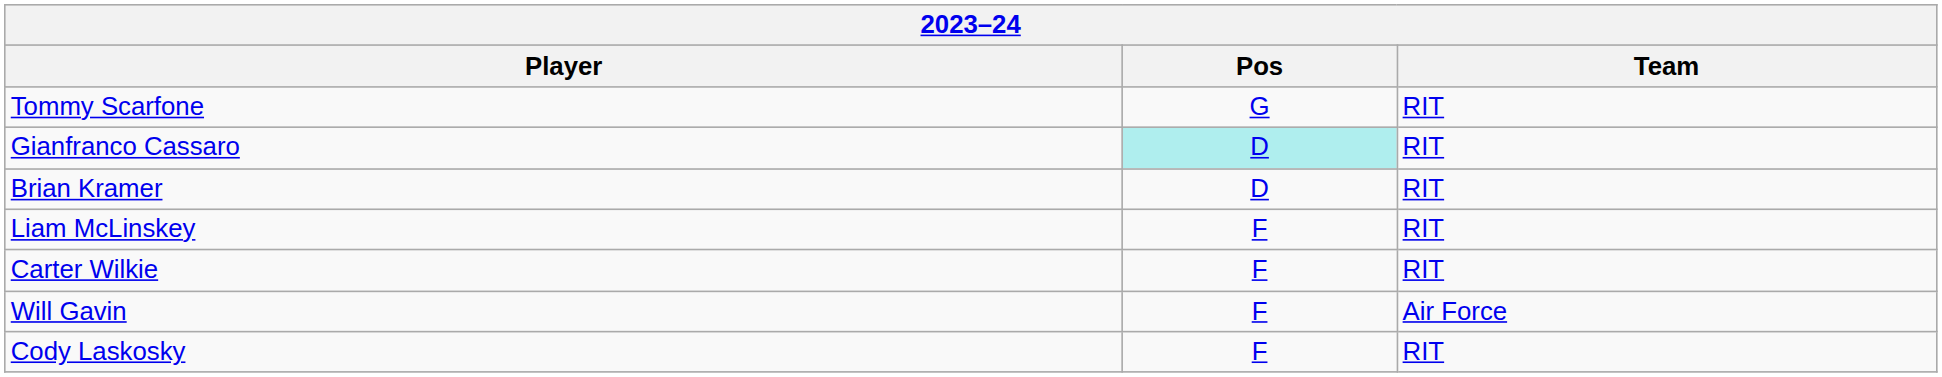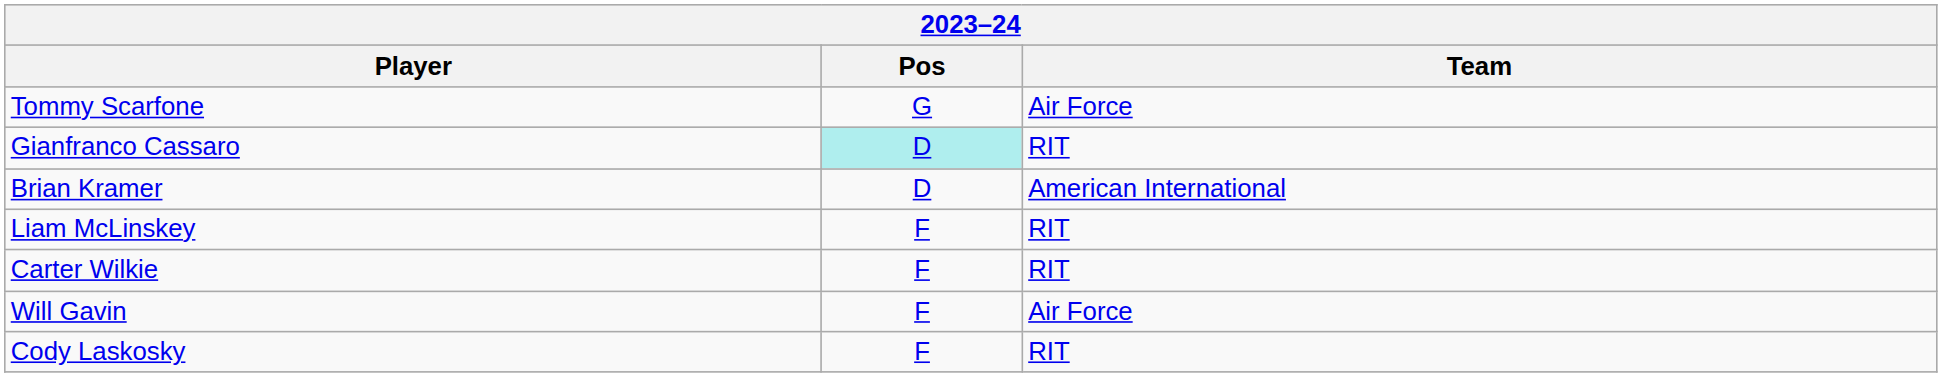 <table class="wikitable" width=95%>
 <tr>
 <th colspan=3><a href='#'>2023–24</a></th>
 </tr>
 <tr>
 <th>Player</th>
 <th>Pos</th>
 <th>Team</th>
 </tr>
 <tr>
 <td><a href='#'>Tommy Scarfone</a></td>
 <td style="text-align:center;"><a href='#'>G</a></td>
-<td><a href='#'>RIT</a></td>
+<td><a href='#'>Air Force</a></td>
 </tr>
 <tr>
 <td><a href='#'>Gianfranco Cassaro</a></td>
 <td style="background: paleturquoise; text-align:center;"><a href='#'>D</a></td>
 <td><a href='#'>RIT</a></td>
 </tr>
 <tr>
 <td><a href='#'>Brian Kramer</a></td>
 <td style="text-align:center;"><a href='#'>D</a></td>
-<td><a href='#'>RIT</a></td>
+<td><a href='#'>American International</a></td>
 </tr>
 <tr>
 <td><a href='#'>Liam McLinskey</a></td>
 <td style="text-align:center;"><a href='#'>F</a></td>
 <td><a href='#'>RIT</a></td>
 </tr>
 <tr>
 <td><a href='#'>Carter Wilkie</a></td>
 <td style="text-align:center;"><a href='#'>F</a></td>
 <td><a href='#'>RIT</a></td>
 </tr>
 <tr>
 <td><a href='#'>Will Gavin</a></td>
 <td style="text-align:center;"><a href='#'>F</a></td>
 <td><a href='#'>Air Force</a></td>
 </tr>
 <tr>
 <td><a href='#'>Cody Laskosky</a></td>
 <td style="text-align:center;"><a href='#'>F</a></td>
 <td><a href='#'>RIT</a></td>
 </tr>
 </table>
